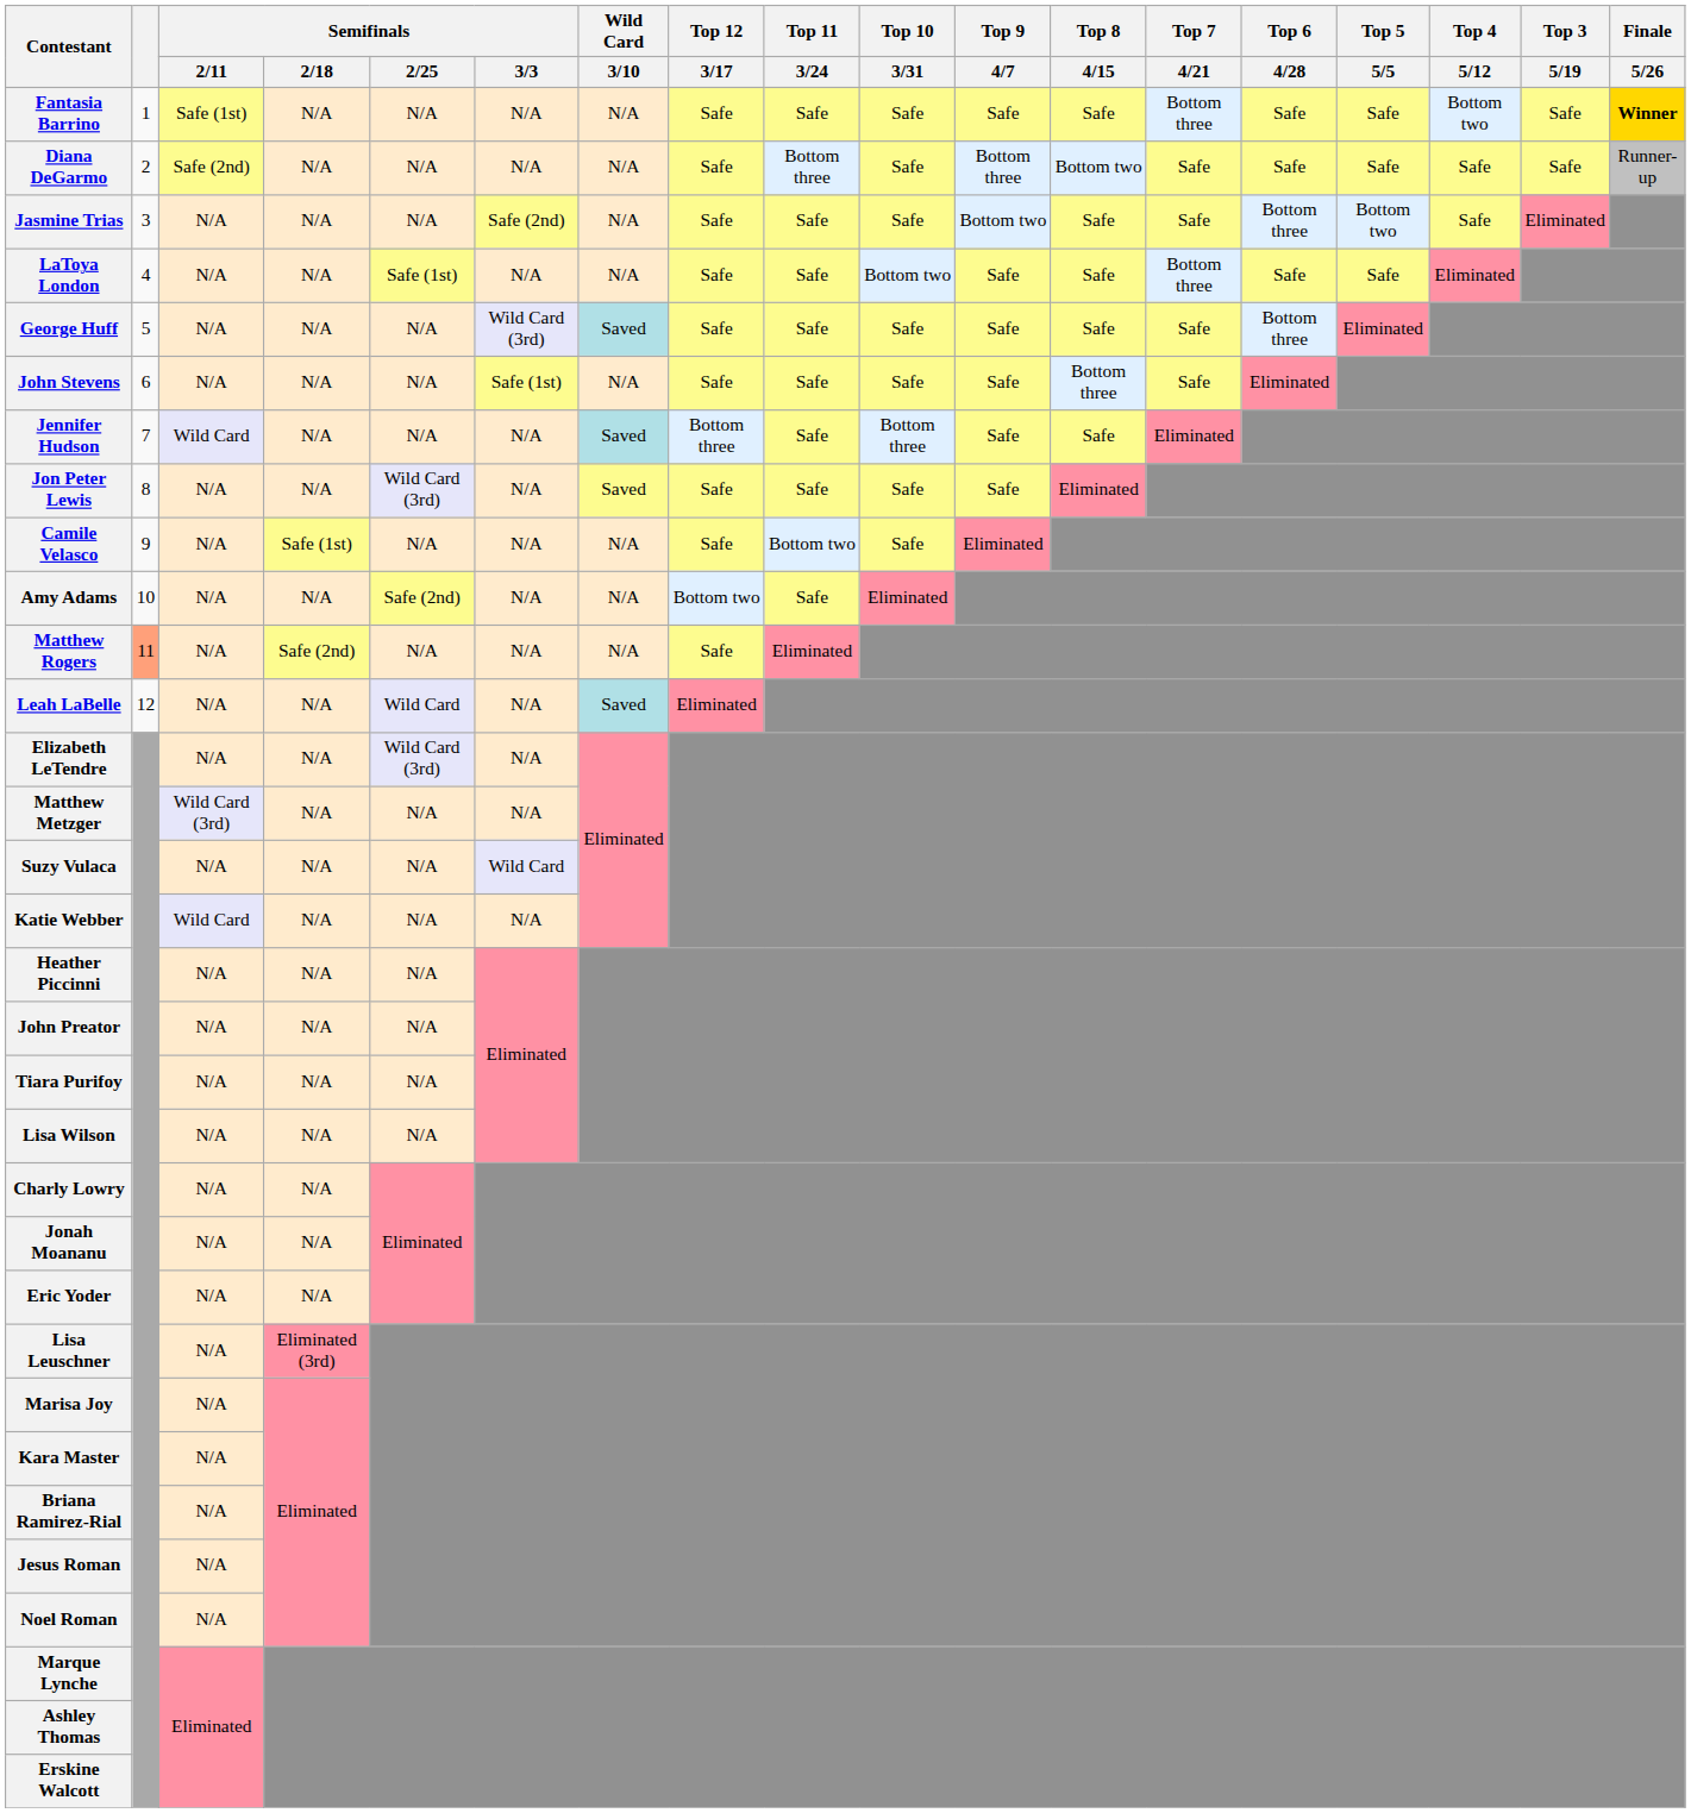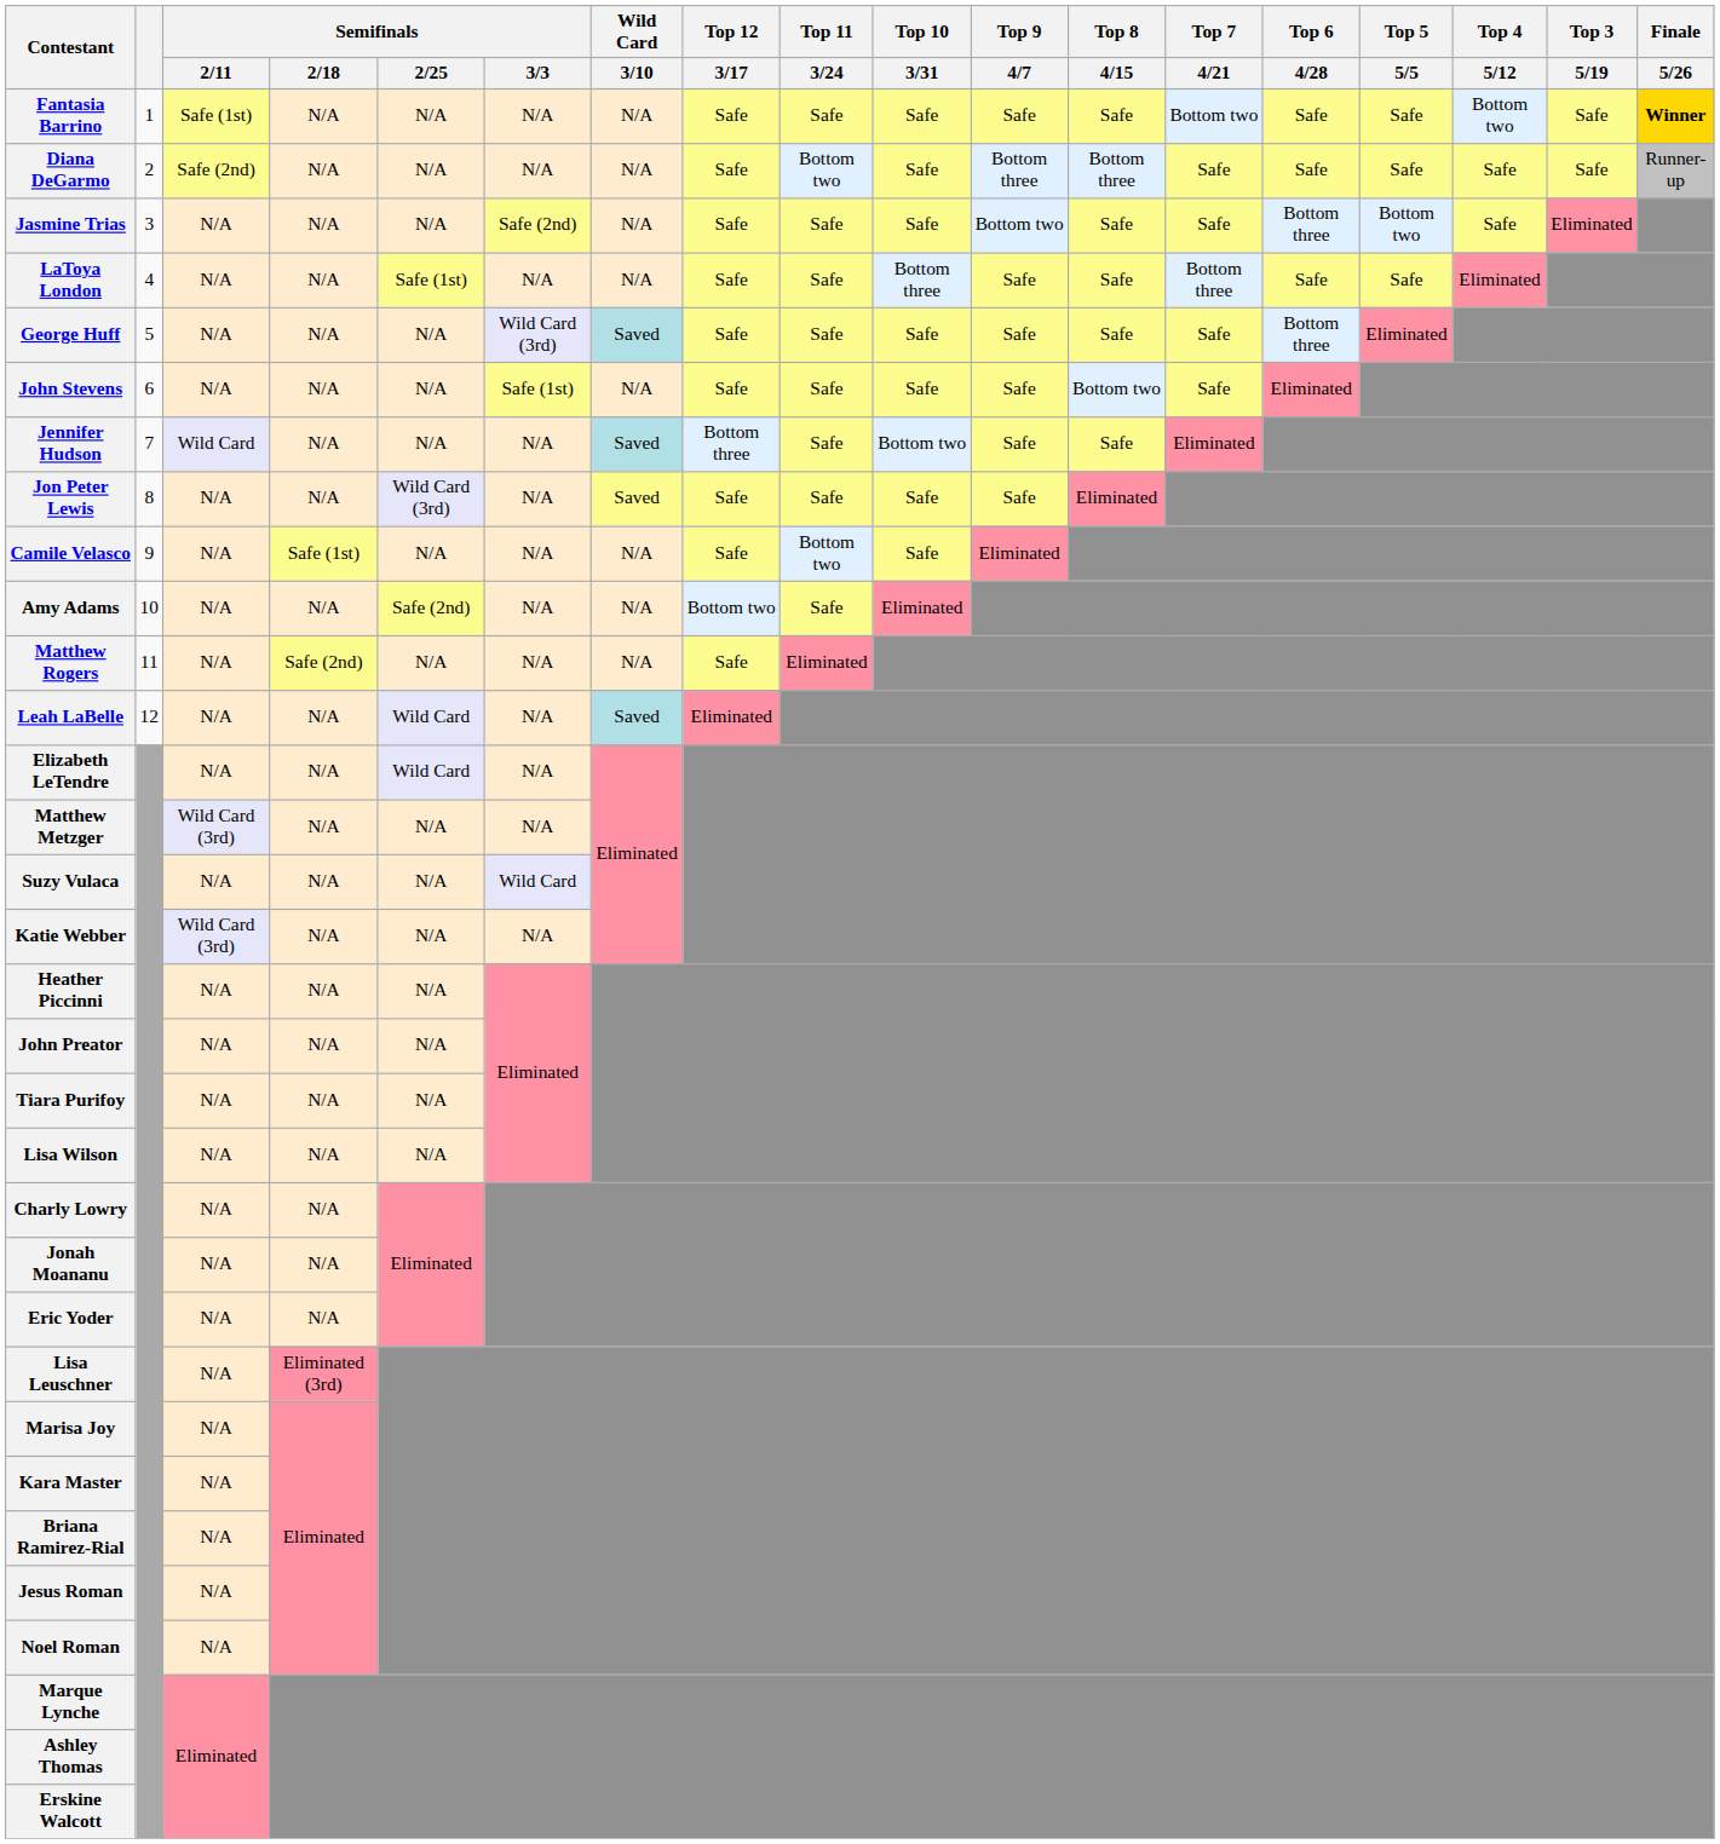 <table class="wikitable" style="text-align:center; font-size:85%;">
 <tr>
 <th scope="col" rowspan="2">Contestant</th>
 <th scope="col" rowspan="2"></th>
 <th scope="col" colspan="4">Semifinals</th>
 <th scope="col">Wild Card</th>
 <th scope="col">Top 12</th>
 <th scope="col">Top 11</th>
 <th scope="col">Top 10</th>
 <th scope="col">Top 9</th>
 <th scope="col">Top 8</th>
 <th scope="col">Top 7</th>
 <th scope="col">Top 6</th>
 <th scope="col">Top 5</th>
 <th scope="col">Top 4</th>
 <th scope="col">Top 3</th>
 <th scope="col">Finale</th>
 </tr>
 <tr>
 <th>2/11</th>
 <th>2/18</th>
 <th>2/25</th>
 <th>3/3</th>
 <th>3/10</th>
 <th>3/17</th>
 <th>3/24</th>
 <th>3/31</th>
 <th>4/7</th>
 <th>4/15</th>
 <th>4/21</th>
 <th>4/28</th>
 <th>5/5</th>
 <th>5/12</th>
 <th>5/19</th>
 <th>5/26</th>
 </tr>
 <tr style="height:40px">
 <th scope="row"><a href='#'>Fantasia Barrino</a></th>
 <td>1</td>
 <td style="background:#FDFC8F;">Safe (1st)</td>
 <td style="background:#FFEBCD;">N/A</td>
 <td style="background:#FFEBCD;">N/A</td>
 <td style="background:#FFEBCD;">N/A</td>
 <td style="background:#FFEBCD;">N/A</td>
 <td style="background:#FDFC8F;">Safe</td>
 <td style="background:#FDFC8F;">Safe</td>
 <td style="background:#FDFC8F;">Safe</td>
 <td style="background:#FDFC8F;">Safe</td>
 <td style="background:#FDFC8F;">Safe</td>
-<td style="background:#e0f0ff">Bottom three</td>
+<td style="background:#e0f0ff">Bottom two</td>
 <td style="background:#FDFC8F;">Safe</td>
 <td style="background:#FDFC8F;">Safe</td>
 <td style="background:#e0f0ff">Bottom two</td>
 <td style="background:#FDFC8F;">Safe</td>
 <td style="background:gold;"><strong>Winner</strong></td>
 </tr>
 <tr style="height:40px">
 <th scope="row"><a href='#'>Diana DeGarmo</a></th>
 <td>2</td>
 <td style="background:#FDFC8F;">Safe (2nd)</td>
 <td style="background:#FFEBCD;">N/A</td>
 <td style="background:#FFEBCD;">N/A</td>
 <td style="background:#FFEBCD;">N/A</td>
 <td style="background:#FFEBCD;">N/A</td>
 <td style="background:#FDFC8F;">Safe</td>
-<td style="background:#e0f0ff">Bottom three</td>
+<td style="background:#e0f0ff">Bottom two</td>
 <td style="background:#FDFC8F;">Safe</td>
 <td style="background:#e0f0ff">Bottom three</td>
-<td style="background:#e0f0ff">Bottom two</td>
+<td style="background:#e0f0ff">Bottom three</td>
 <td style="background:#FDFC8F;">Safe</td>
 <td style="background:#FDFC8F;">Safe</td>
 <td style="background:#FDFC8F;">Safe</td>
 <td style="background:#FDFC8F;">Safe</td>
 <td style="background:#FDFC8F;">Safe</td>
 <td style="background:Silver;">Runner-up</td>
 </tr>
 <tr style="height:40px">
 <th scope="row"><a href='#'>Jasmine Trias</a></th>
 <td>3</td>
 <td style="background:#FFEBCD;">N/A</td>
 <td style="background:#FFEBCD;">N/A</td>
 <td style="background:#FFEBCD;">N/A</td>
 <td style="background:#FDFC8F;">Safe (2nd)</td>
 <td style="background:#FFEBCD;">N/A</td>
 <td style="background:#FDFC8F;">Safe</td>
 <td style="background:#FDFC8F;">Safe</td>
 <td style="background:#FDFC8F;">Safe</td>
 <td style="background:#e0f0ff">Bottom two</td>
 <td style="background:#FDFC8F;">Safe</td>
 <td style="background:#FDFC8F;">Safe</td>
 <td style="background:#e0f0ff">Bottom three</td>
 <td style="background:#e0f0ff">Bottom two</td>
 <td style="background:#FDFC8F;">Safe</td>
 <td style="background:#FF91A4;">Eliminated</td>
 <td style="background:#919191;"></td>
 </tr>
 <tr style="height:40px">
 <th scope="row"><a href='#'>LaToya London</a></th>
 <td>4</td>
 <td style="background:#FFEBCD;">N/A</td>
 <td style="background:#FFEBCD;">N/A</td>
 <td style="background:#FDFC8F;">Safe (1st)</td>
 <td style="background:#FFEBCD;">N/A</td>
 <td style="background:#FFEBCD;">N/A</td>
 <td style="background:#FDFC8F;">Safe</td>
 <td style="background:#FDFC8F;">Safe</td>
-<td style="background:#e0f0ff">Bottom two</td>
+<td style="background:#e0f0ff">Bottom three</td>
 <td style="background:#FDFC8F;">Safe</td>
 <td style="background:#FDFC8F;">Safe</td>
 <td style="background:#e0f0ff">Bottom three</td>
 <td style="background:#FDFC8F;">Safe</td>
 <td style="background:#FDFC8F;">Safe</td>
 <td style="background:#FF91A4;">Eliminated</td>
 <td colspan="2" style="background:#919191;"></td>
 </tr>
 <tr style="height:40px">
 <th scope="row"><a href='#'>George Huff</a></th>
 <td>5</td>
 <td style="background:#FFEBCD;">N/A</td>
 <td style="background:#FFEBCD;">N/A</td>
 <td style="background:#FFEBCD;">N/A</td>
 <td style="background:#E6E6FA;">Wild Card (3rd)</td>
 <td style="background:#B0E0E6;">Saved</td>
 <td style="background:#FDFC8F;">Safe</td>
 <td style="background:#FDFC8F;">Safe</td>
 <td style="background:#FDFC8F;">Safe</td>
 <td style="background:#FDFC8F;">Safe</td>
 <td style="background:#FDFC8F;">Safe</td>
 <td style="background:#FDFC8F;">Safe</td>
 <td style="background:#e0f0ff">Bottom three</td>
 <td style="background:#FF91A4;">Eliminated</td>
 <td colspan="3" style="background:#919191;"></td>
 </tr>
 <tr style="height:40px">
 <th scope="row"><a href='#'>John Stevens</a></th>
 <td>6</td>
 <td style="background:#FFEBCD;">N/A</td>
 <td style="background:#FFEBCD;">N/A</td>
 <td style="background:#FFEBCD;">N/A</td>
 <td style="background:#FDFC8F;">Safe (1st)</td>
 <td style="background:#FFEBCD;">N/A</td>
 <td style="background:#FDFC8F;">Safe</td>
 <td style="background:#FDFC8F;">Safe</td>
 <td style="background:#FDFC8F;">Safe</td>
 <td style="background:#FDFC8F;">Safe</td>
-<td style="background:#e0f0ff">Bottom three</td>
+<td style="background:#e0f0ff">Bottom two</td>
 <td style="background:#FDFC8F;">Safe</td>
 <td style="background:#FF91A4;">Eliminated</td>
 <td colspan="4" style="background:#919191;"></td>
 </tr>
 <tr style="height:40px">
 <th scope="row"><a href='#'>Jennifer Hudson</a></th>
 <td>7</td>
 <td style="background:#E6E6FA;">Wild Card</td>
 <td style="background:#FFEBCD;">N/A</td>
 <td style="background:#FFEBCD;">N/A</td>
 <td style="background:#FFEBCD;">N/A</td>
 <td style="background:#B0E0E6;">Saved</td>
 <td style="background:#e0f0ff">Bottom three</td>
 <td style="background:#FDFC8F;">Safe</td>
-<td style="background:#e0f0ff">Bottom three</td>
+<td style="background:#e0f0ff">Bottom two</td>
 <td style="background:#FDFC8F;">Safe</td>
 <td style="background:#FDFC8F;">Safe</td>
 <td style="background:#FF91A4;">Eliminated</td>
 <td colspan="5" style="background:#919191;"></td>
 </tr>
 <tr style="height:40px">
 <th scope="row"><a href='#'>Jon Peter Lewis</a></th>
 <td>8</td>
 <td style="background:#FFEBCD;">N/A</td>
 <td style="background:#FFEBCD;">N/A</td>
 <td style="background:#E6E6FA;">Wild Card (3rd)</td>
 <td style="background:#FFEBCD;">N/A</td>
 <td style="background:#FDFC8F;">Saved</td>
 <td style="background:#FDFC8F;">Safe</td>
 <td style="background:#FDFC8F;">Safe</td>
 <td style="background:#FDFC8F;">Safe</td>
 <td style="background:#FDFC8F;">Safe</td>
 <td style="background:#FF91A4;">Eliminated</td>
 <td colspan="6" style="background:#919191;"></td>
 </tr>
 <tr style="height:40px">
 <th scope="row"><a href='#'>Camile Velasco</a></th>
 <td>9</td>
 <td style="background:#FFEBCD;">N/A</td>
 <td style="background:#FDFC8F;">Safe (1st)</td>
 <td style="background:#FFEBCD;">N/A</td>
 <td style="background:#FFEBCD;">N/A</td>
 <td style="background:#FFEBCD;">N/A</td>
 <td style="background:#FDFC8F;">Safe</td>
 <td style="background:#e0f0ff">Bottom two</td>
 <td style="background:#FDFC8F;">Safe</td>
 <td style="background:#FF91A4;">Eliminated</td>
 <td colspan="7" style="background:#919191;"></td>
 </tr>
 <tr style="height:40px">
 <th scope="row">Amy Adams</th>
 <td>10</td>
 <td style="background:#FFEBCD;">N/A</td>
 <td style="background:#FFEBCD;">N/A</td>
 <td style="background:#FDFC8F;">Safe (2nd)</td>
 <td style="background:#FFEBCD;">N/A</td>
 <td style="background:#FFEBCD;">N/A</td>
 <td style="background:#e0f0ff">Bottom two</td>
 <td style="background:#FDFC8F;">Safe</td>
 <td style="background:#FF91A4;">Eliminated</td>
 <td colspan="8" style="background:#919191;"></td>
 </tr>
 <tr style="height:40px">
 <th scope="row"><a href='#'>Matthew Rogers</a></th>
-<td style="background: lightsalmon;">11</td>
+<td>11</td>
 <td style="background:#FFEBCD;">N/A</td>
 <td style="background:#FDFC8F;">Safe (2nd)</td>
 <td style="background:#FFEBCD;">N/A</td>
 <td style="background:#FFEBCD;">N/A</td>
 <td style="background:#FFEBCD;">N/A</td>
 <td style="background:#FDFC8F;">Safe</td>
 <td style="background:#FF91A4;">Eliminated</td>
 <td colspan="9" style="background:#919191;"></td>
 </tr>
 <tr style="height:40px">
 <th scope="row"><a href='#'>Leah LaBelle</a></th>
 <td>12</td>
 <td style="background:#FFEBCD;">N/A</td>
 <td style="background:#FFEBCD;">N/A</td>
 <td style="background:#E6E6FA;">Wild Card</td>
 <td style="background:#FFEBCD;">N/A</td>
 <td style="background:#B0E0E6;">Saved</td>
 <td style="background:#FF91A4;">Eliminated</td>
 <td colspan="10" style="background:#919191;"></td>
 </tr>
 <tr style="height:40px">
 <th scope="row">Elizabeth LeTendre</th>
 <td rowspan="20" bgcolor="darkgray"></td>
 <td style="background:#FFEBCD;">N/A</td>
 <td style="background:#FFEBCD;">N/A</td>
-<td style="background:#E6E6FA;">Wild Card (3rd)</td>
+<td style="background:#E6E6FA;">Wild Card</td>
 <td style="background:#FFEBCD;">N/A</td>
 <td rowspan="4" style="background:#FF91A4;">Eliminated</td>
 <td colspan="11" rowspan="4" style="background:#919191;"></td>
 </tr>
 <tr style="height:40px">
 <th scope="row">Matthew Metzger</th>
 <td style="background:#E6E6FA;">Wild Card (3rd)</td>
 <td style="background:#FFEBCD;">N/A</td>
 <td style="background:#FFEBCD;">N/A</td>
 <td style="background:#FFEBCD;">N/A</td>
 </tr>
 <tr style="height:40px">
 <th scope="row">Suzy Vulaca</th>
 <td style="background:#FFEBCD;">N/A</td>
 <td style="background:#FFEBCD;">N/A</td>
 <td style="background:#FFEBCD;">N/A</td>
 <td style="background:#E6E6FA;">Wild Card</td>
 </tr>
 <tr style="height:40px">
 <th scope="row">Katie Webber</th>
-<td style="background:#E6E6FA;">Wild Card</td>
+<td style="background:#E6E6FA;">Wild Card (3rd)</td>
 <td style="background:#FFEBCD;">N/A</td>
 <td style="background:#FFEBCD;">N/A</td>
 <td style="background:#FFEBCD;">N/A</td>
 </tr>
 <tr style="height:40px">
 <th scope="row">Heather Piccinni</th>
 <td style="background:#FFEBCD;">N/A</td>
 <td style="background:#FFEBCD;">N/A</td>
 <td style="background:#FFEBCD;">N/A</td>
 <td rowspan="4" style="background:#FF91A4;">Eliminated</td>
 <td colspan="12" rowspan="4" style="background:#919191;"></td>
 </tr>
 <tr style="height:40px">
 <th scope="row">John Preator</th>
 <td style="background:#FFEBCD;">N/A</td>
 <td style="background:#FFEBCD;">N/A</td>
 <td style="background:#FFEBCD;">N/A</td>
 </tr>
 <tr style="height:40px">
 <th scope="row">Tiara Purifoy</th>
 <td style="background:#FFEBCD;">N/A</td>
 <td style="background:#FFEBCD;">N/A</td>
 <td style="background:#FFEBCD;">N/A</td>
 </tr>
 <tr style="height:40px">
 <th scope="row">Lisa Wilson</th>
 <td style="background:#FFEBCD;">N/A</td>
 <td style="background:#FFEBCD;">N/A</td>
 <td style="background:#FFEBCD;">N/A</td>
 </tr>
 <tr style="height:40px">
 <th scope="row">Charly Lowry</th>
 <td style="background:#FFEBCD;">N/A</td>
 <td style="background:#FFEBCD;">N/A</td>
 <td rowspan="3" style="background:#FF91A4;">Eliminated</td>
 <td colspan="13" rowspan="3" style="background:#919191;"></td>
 </tr>
 <tr style="height:40px">
 <th scope="row">Jonah Moananu</th>
 <td style="background:#FFEBCD;">N/A</td>
 <td style="background:#FFEBCD;">N/A</td>
 </tr>
 <tr style="height:40px">
 <th scope="row">Eric Yoder</th>
 <td style="background:#FFEBCD;">N/A</td>
 <td style="background:#FFEBCD;">N/A</td>
 </tr>
 <tr style="height:40px">
 <th scope="row">Lisa Leuschner</th>
 <td style="background:#FFEBCD;">N/A</td>
 <td style="background:#FF91A4;">Eliminated (3rd)</td>
 <td colspan="14" rowspan="6" style="background:#919191;"></td>
 </tr>
 <tr style="height:40px">
 <th scope="row">Marisa Joy</th>
 <td style="background:#FFEBCD;">N/A</td>
 <td rowspan="5" style="background:#FF91A4;">Eliminated</td>
 </tr>
 <tr style="height:40px">
 <th scope="row">Kara Master</th>
 <td style="background:#FFEBCD;">N/A</td>
 </tr>
 <tr style="height:40px">
 <th scope="row">Briana Ramirez-Rial</th>
 <td style="background:#FFEBCD;">N/A</td>
 </tr>
 <tr style="height:40px">
 <th scope="row">Jesus Roman</th>
 <td style="background:#FFEBCD;">N/A</td>
 </tr>
 <tr style="height:40px">
 <th scope="row">Noel Roman</th>
 <td style="background:#FFEBCD;">N/A</td>
 </tr>
 <tr style="height:40px">
 <th scope="row">Marque Lynche</th>
 <td rowspan="3" style="background:#FF91A4;">Eliminated</td>
 <td colspan="15" rowspan="3" style="background:#919191;"></td>
 </tr>
 <tr style="height:40px">
 <th scope="row">Ashley Thomas</th>
 </tr>
 <tr style="height:40px">
 <th scope="row">Erskine Walcott</th>
 </tr>
 </table>
